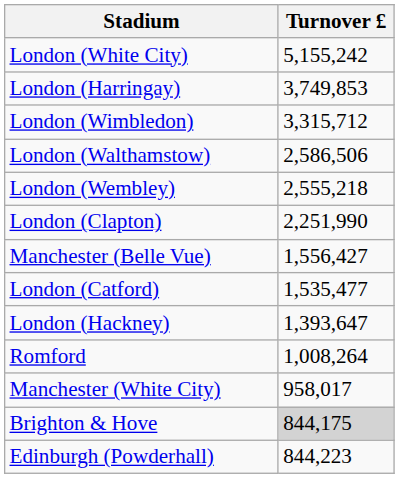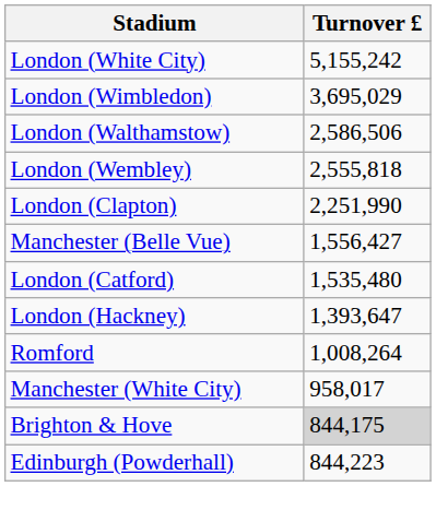 <table class="wikitable">
 <tr>
 <th width=200>Stadium</th>
 <th width=80>Turnover £</th>
 </tr>
 <tr>
 <td><a href='#'>London (White City)</a></td>
 <td>5,155,242</td>
 </tr>
 <tr>
-<td><a href='#'>London (Harringay)</a></td>
-<td>3,749,853</td>
-</tr>
-<tr>
 <td><a href='#'>London (Wimbledon)</a></td>
-<td>3,315,712</td>
+<td>3,695,029</td>
 </tr>
 <tr>
 <td><a href='#'>London (Walthamstow)</a></td>
 <td>2,586,506</td>
 </tr>
 <tr>
 <td><a href='#'>London (Wembley)</a></td>
-<td>2,555,218</td>
+<td>2,555,818</td>
 </tr>
 <tr>
 <td><a href='#'>London (Clapton)</a></td>
 <td>2,251,990</td>
 </tr>
 <tr>
 <td><a href='#'>Manchester (Belle Vue)</a></td>
 <td>1,556,427</td>
 </tr>
 <tr>
 <td><a href='#'>London (Catford)</a></td>
-<td>1,535,477</td>
+<td>1,535,480</td>
 </tr>
 <tr>
 <td><a href='#'>London (Hackney)</a></td>
 <td>1,393,647</td>
 </tr>
 <tr>
 <td><a href='#'>Romford</a></td>
 <td>1,008,264</td>
 </tr>
 <tr>
 <td><a href='#'>Manchester (White City)</a></td>
 <td>958,017</td>
 </tr>
 <tr>
 <td><a href='#'>Brighton & Hove</a></td>
 <td style="background: lightgrey;">844,175</td>
 </tr>
 <tr>
 <td><a href='#'>Edinburgh (Powderhall)</a></td>
 <td>844,223</td>
 </tr>
 </table>
